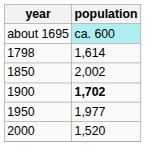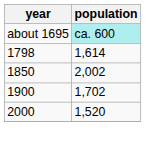 <table class="wikitable">
 <tr>
 <th>year</th>
 <th>population</th>
 </tr>
 <tr>
 <td>about 1695</td>
 <td style="background: paleturquoise;">ca. 600</td>
 </tr>
 <tr>
 <td>1798</td>
 <td>1,614</td>
 </tr>
 <tr>
 <td>1850</td>
 <td>2,002</td>
 </tr>
 <tr>
 <td>1900</td>
-<td><strong>1,702</strong></td>
-</tr>
-<tr>
-<td>1950</td>
-<td>1,977</td>
+<td>1,702</td>
 </tr>
 <tr>
 <td>2000</td>
 <td>1,520</td>
 </tr>
 <tr>
 </tr>
 </table>
